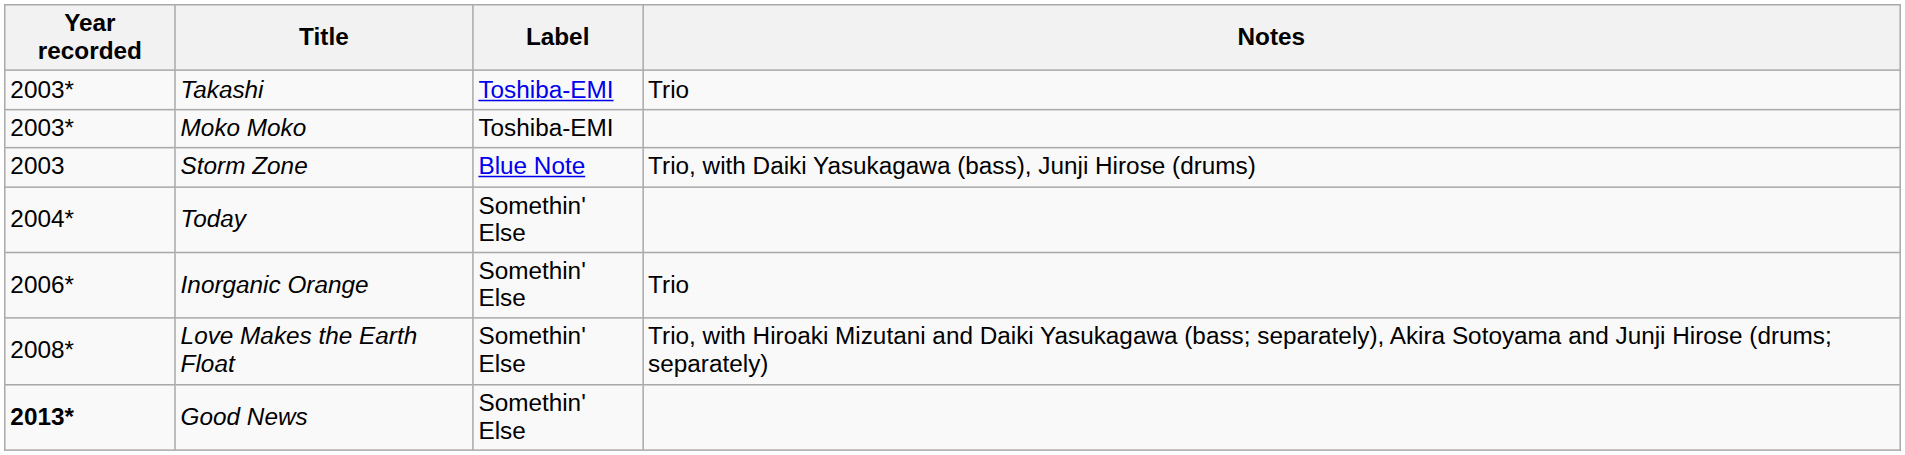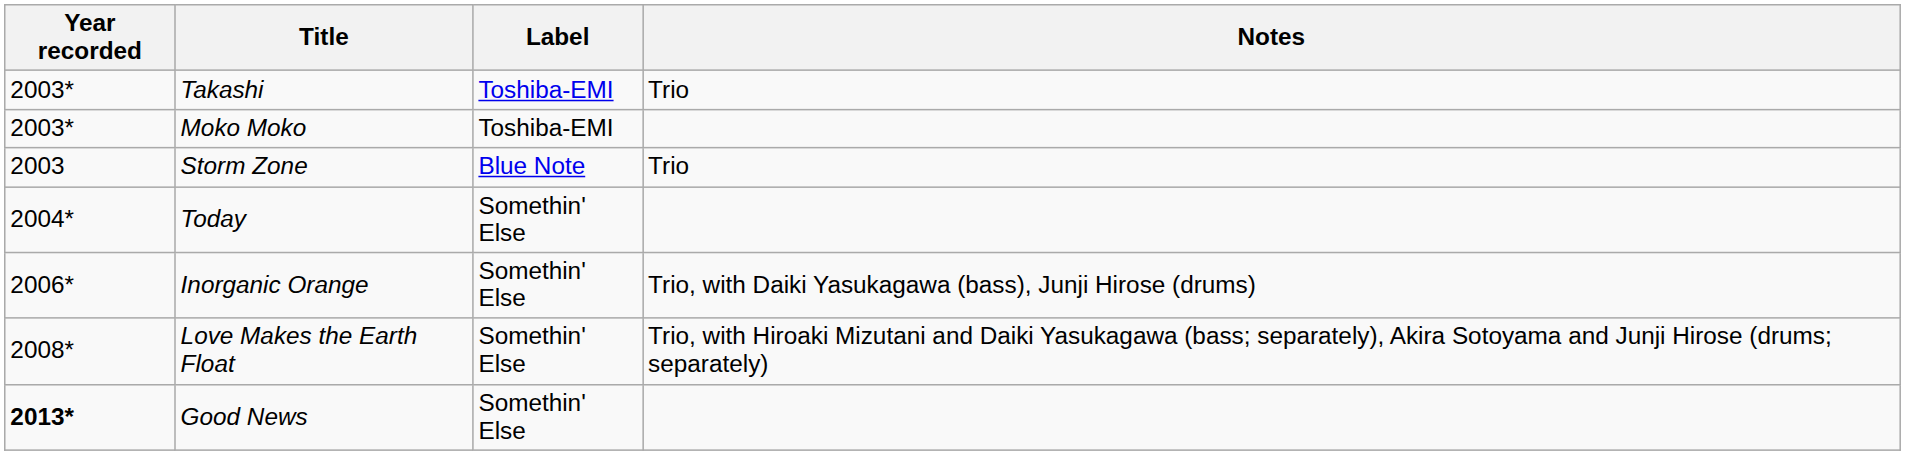 <table class="wikitable sortable">
 <tr>
 <th>Year recorded</th>
 <th>Title</th>
 <th>Label</th>
 <th>Notes</th>
 </tr>
 <tr>
 <td>2003*</td>
 <td><em>Takashi</em></td>
 <td><a href='#'>Toshiba-EMI</a></td>
 <td>Trio</td>
 </tr>
 <tr>
 <td>2003*</td>
 <td><em>Moko Moko</em></td>
 <td>Toshiba-EMI</td>
 <td></td>
 </tr>
 <tr>
 <td>2003</td>
 <td><em>Storm Zone</em></td>
 <td><a href='#'>Blue Note</a></td>
-<td>Trio, with Daiki Yasukagawa (bass), Junji Hirose (drums)</td>
+<td>Trio</td>
 </tr>
 <tr>
 <td>2004*</td>
 <td><em>Today</em></td>
 <td>Somethin' Else</td>
 <td></td>
 </tr>
 <tr>
 <td>2006*</td>
 <td><em>Inorganic Orange</em></td>
 <td>Somethin' Else</td>
-<td>Trio</td>
+<td>Trio, with Daiki Yasukagawa (bass), Junji Hirose (drums)</td>
 </tr>
 <tr>
 <td>2008*</td>
 <td><em>Love Makes the Earth Float</em></td>
 <td>Somethin' Else</td>
 <td>Trio, with Hiroaki Mizutani and Daiki Yasukagawa (bass; separately), Akira Sotoyama and Junji Hirose (drums; separately)</td>
 </tr>
 <tr>
 <td><strong>2013*</strong></td>
 <td><em>Good News</em></td>
 <td>Somethin' Else</td>
 <td></td>
 </tr>
 </table>
